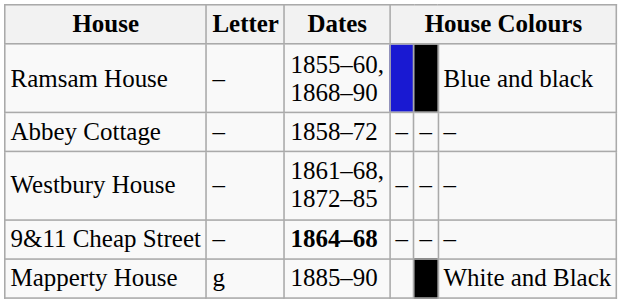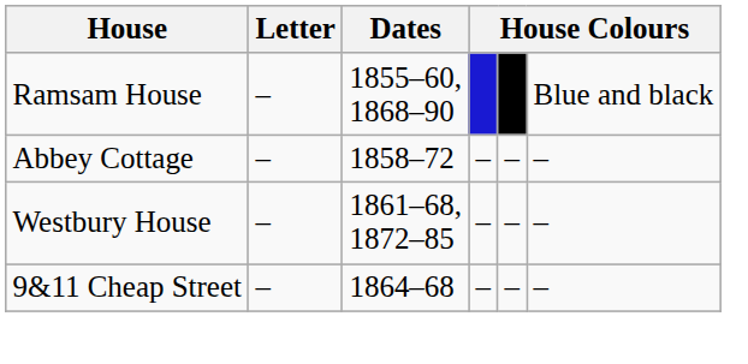 <table class="wikitable">
 <tr>
 <th>House</th>
 <th>Letter</th>
 <th>Dates</th>
 <th colspan="3">House Colours</th>
 </tr>
 <tr>
 <td>Ramsam House</td>
 <td>–</td>
 <td>1855–60,<br>1868–90</td>
 <td style="background:#1919d2; width:7px;"></td>
 <td style="background:#000000; width:7px;"></td>
 <td>Blue and black</td>
 </tr>
 <tr>
 <td>Abbey Cottage</td>
 <td>–</td>
 <td>1858–72</td>
 <td>–</td>
 <td>–</td>
 <td>–</td>
 </tr>
 <tr>
 <td>Westbury House</td>
 <td>–</td>
 <td>1861–68,<br>1872–85</td>
 <td>–</td>
 <td>–</td>
 <td>–</td>
 </tr>
 <tr>
 <td>9&11 Cheap Street</td>
 <td>–</td>
-<td><strong>1864–68</strong></td>
+<td>1864–68</td>
 <td>–</td>
 <td>–</td>
 <td>–</td>
 </tr>
-<tr>
-<td>Mapperty House</td>
-<td>g</td>
-<td>1885–90</td>
-<td style="background:#f9f9f9; width:7px;"></td>
-<td style="background:#000000;"></td>
-<td>White and Black</td>
-</tr>
 </table>
